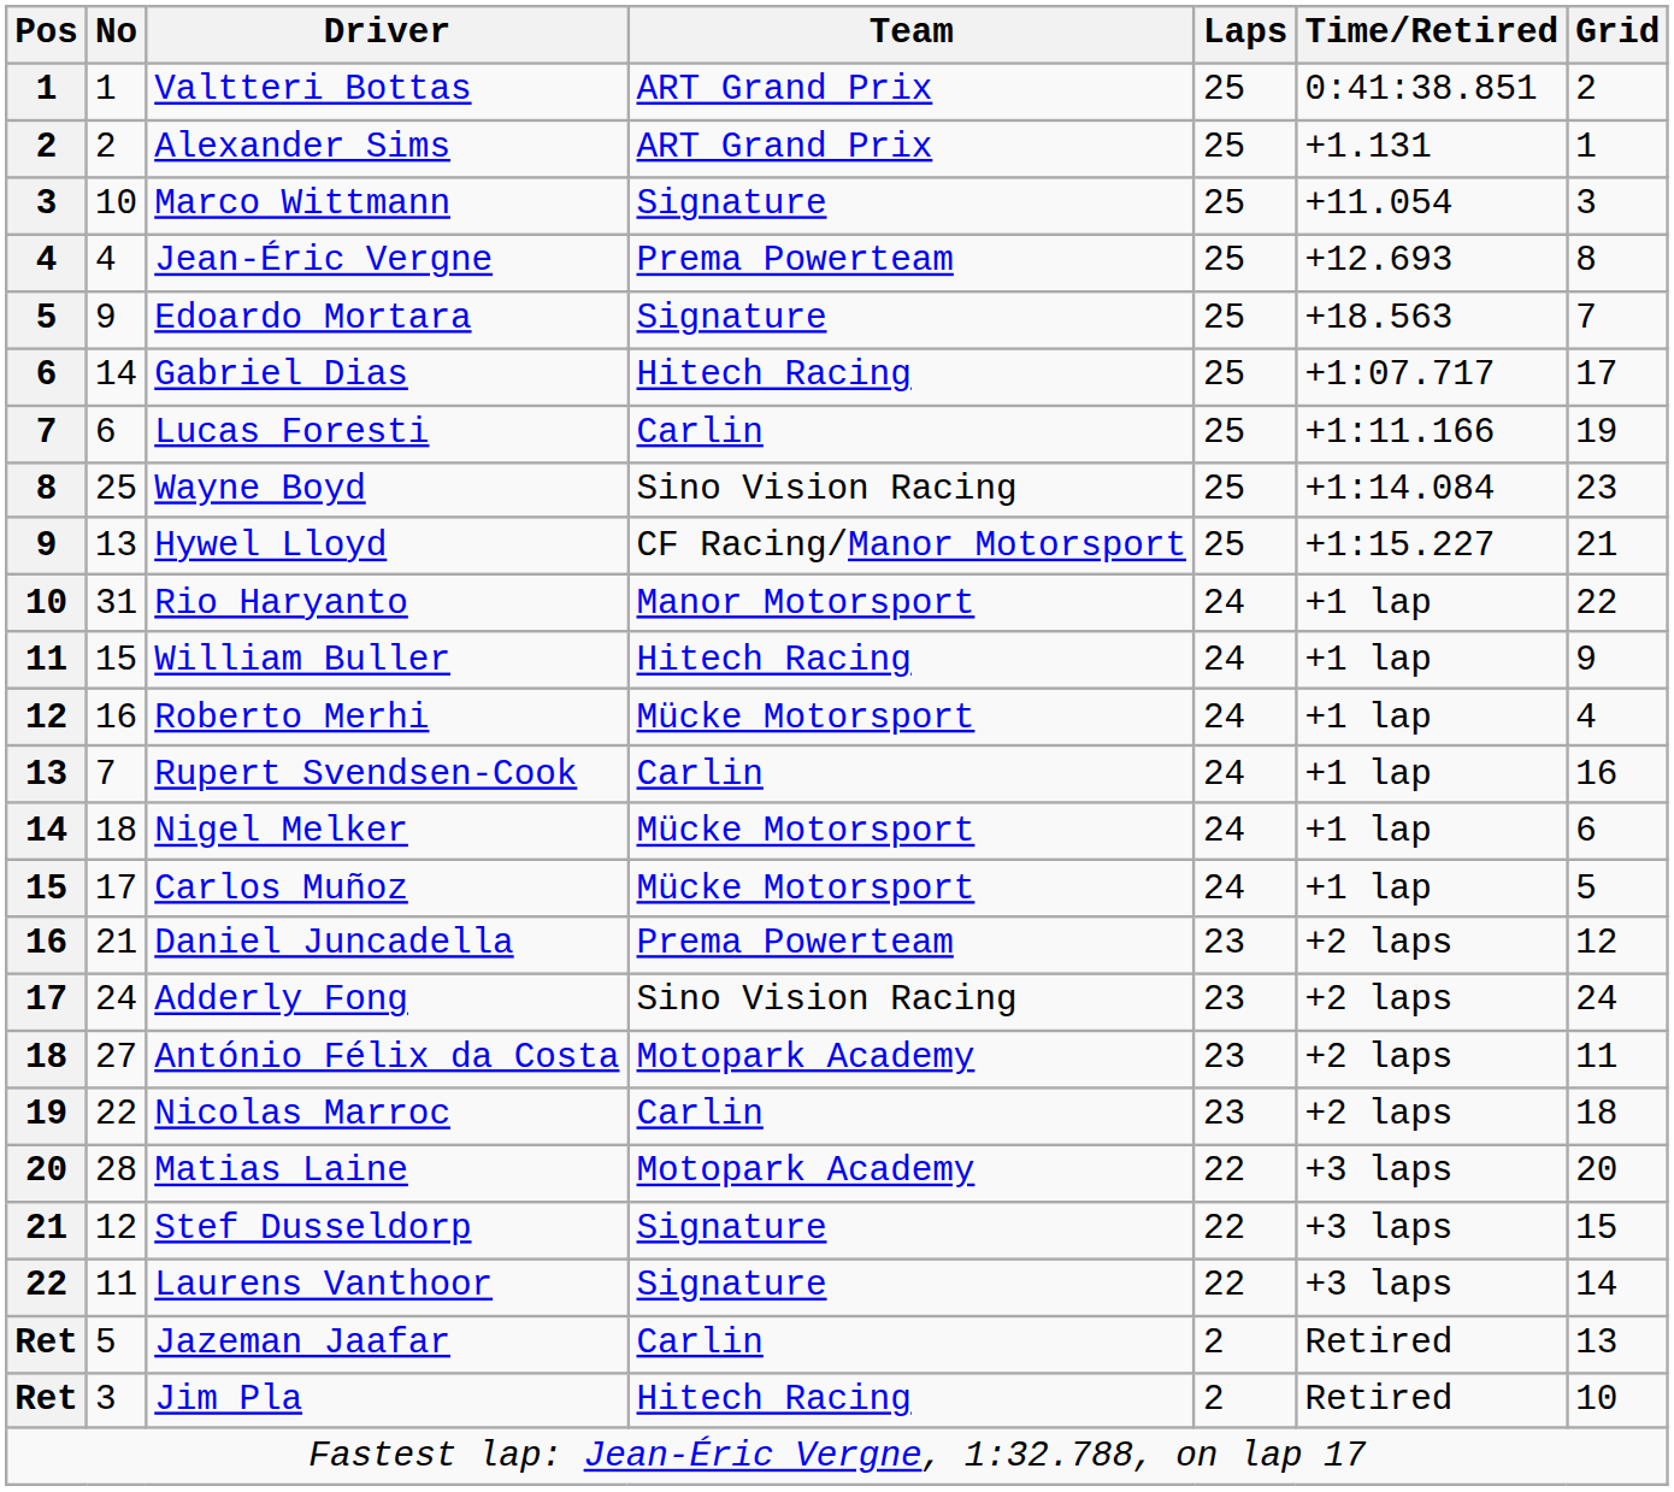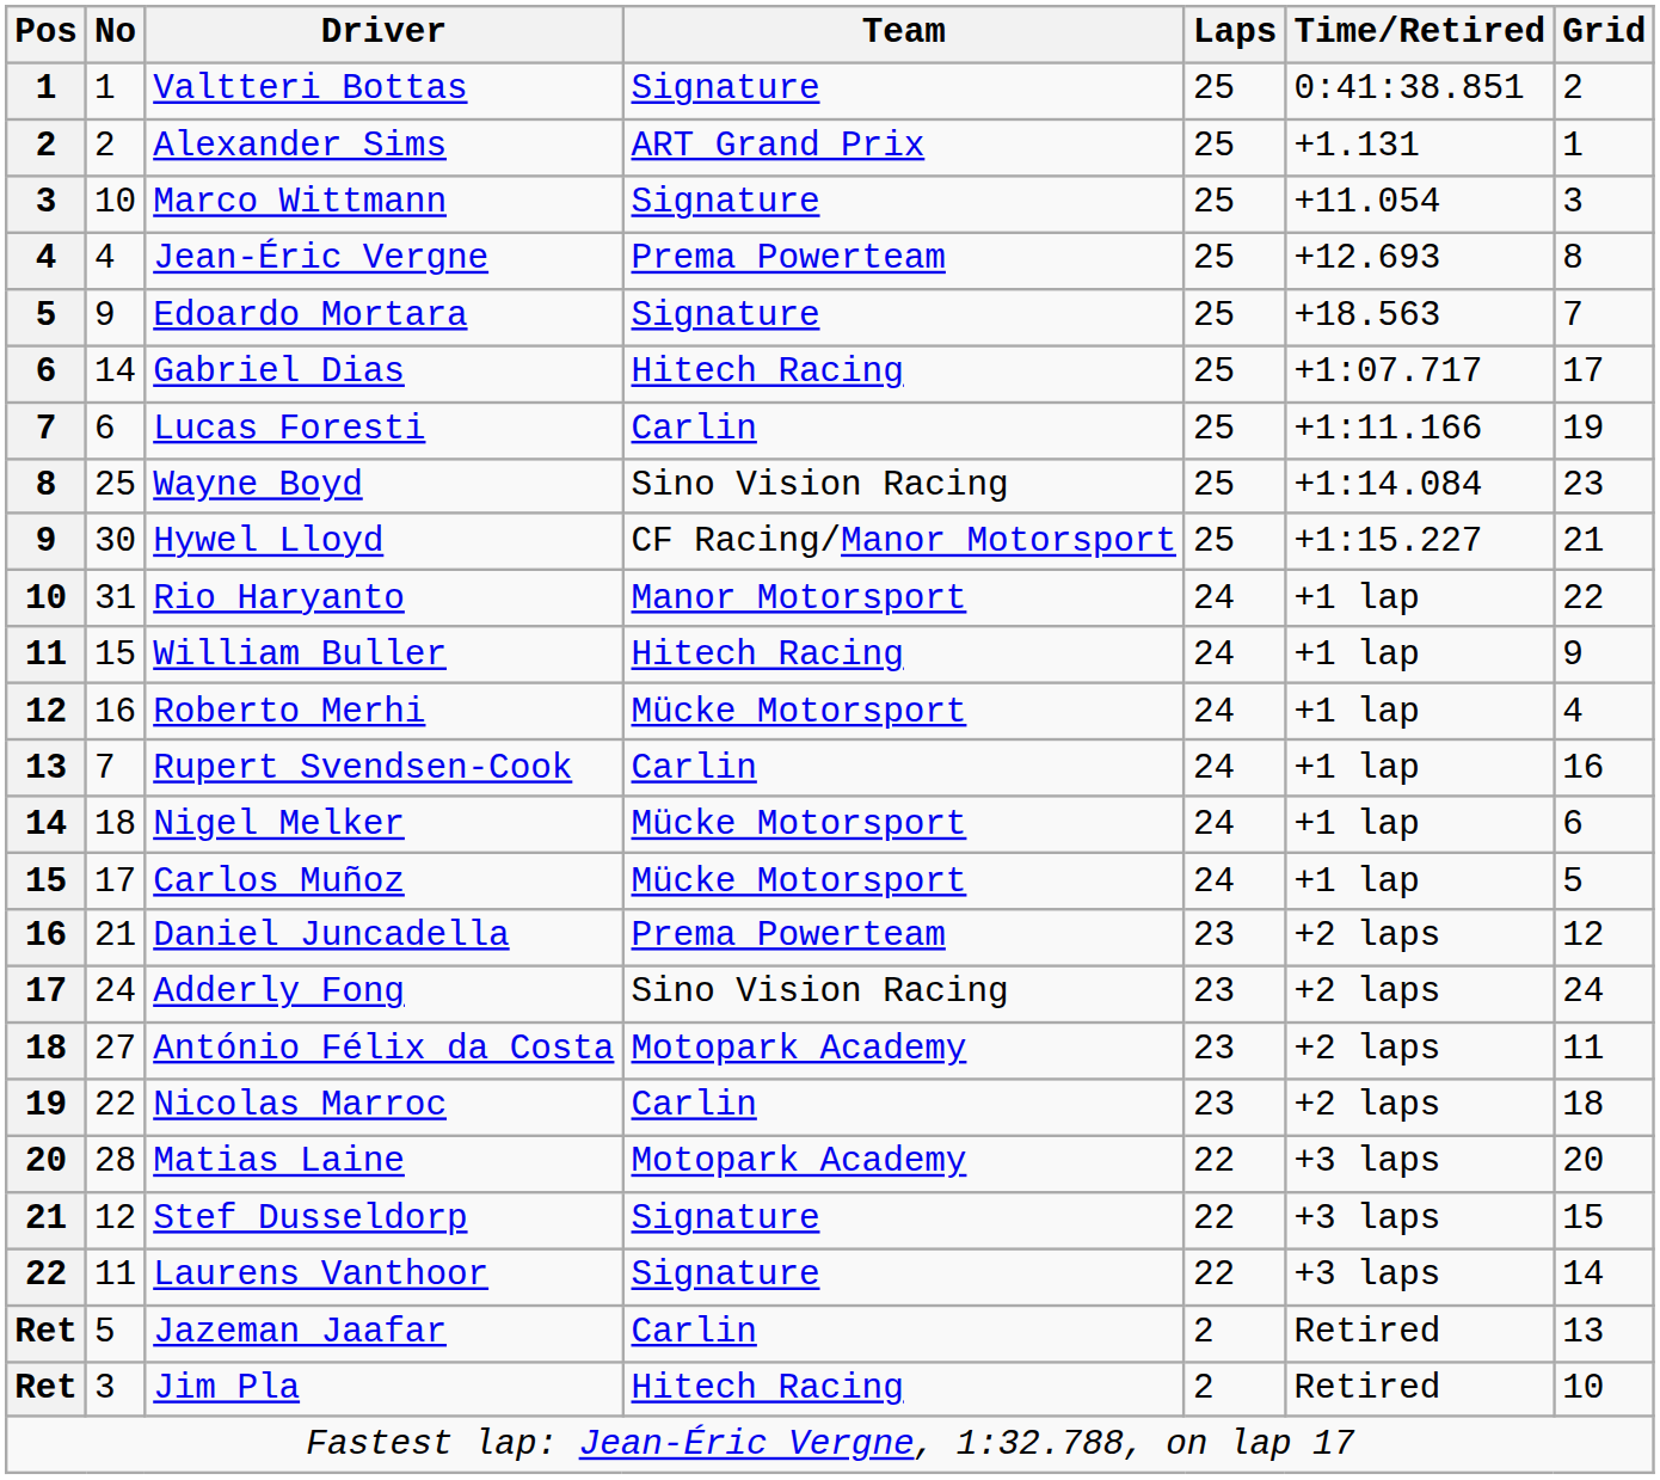 <table class="wikitable" style="font-size:95%">
 <tr>
 <th>Pos</th>
 <th>No</th>
 <th>Driver</th>
 <th>Team</th>
 <th>Laps</th>
 <th>Time/Retired</th>
 <th>Grid</th>
 </tr>
 <tr>
 <th>1</th>
 <td>1</td>
 <td> <a href='#'>Valtteri Bottas</a></td>
-<td><a href='#'>ART Grand Prix</a></td>
+<td><a href='#'>Signature</a></td>
 <td>25</td>
 <td>0:41:38.851</td>
 <td>2</td>
 </tr>
 <tr>
 <th>2</th>
 <td>2</td>
 <td> <a href='#'>Alexander Sims</a></td>
 <td><a href='#'>ART Grand Prix</a></td>
 <td>25</td>
 <td>+1.131</td>
 <td>1</td>
 </tr>
 <tr>
 <th>3</th>
 <td>10</td>
 <td> <a href='#'>Marco Wittmann</a></td>
 <td><a href='#'>Signature</a></td>
 <td>25</td>
 <td>+11.054</td>
 <td>3</td>
 </tr>
 <tr>
 <th>4</th>
 <td>4</td>
 <td> <a href='#'>Jean-Éric Vergne</a></td>
 <td><a href='#'>Prema Powerteam</a></td>
 <td>25</td>
 <td>+12.693</td>
 <td>8</td>
 </tr>
 <tr>
 <th>5</th>
 <td>9</td>
 <td> <a href='#'>Edoardo Mortara</a></td>
 <td><a href='#'>Signature</a></td>
 <td>25</td>
 <td>+18.563</td>
 <td>7</td>
 </tr>
 <tr>
 <th>6</th>
 <td>14</td>
 <td> <a href='#'>Gabriel Dias</a></td>
 <td><a href='#'>Hitech Racing</a></td>
 <td>25</td>
 <td>+1:07.717</td>
 <td>17</td>
 </tr>
 <tr>
 <th>7</th>
 <td>6</td>
 <td> <a href='#'>Lucas Foresti</a></td>
 <td><a href='#'>Carlin</a></td>
 <td>25</td>
 <td>+1:11.166</td>
 <td>19</td>
 </tr>
 <tr>
 <th>8</th>
 <td>25</td>
 <td> <a href='#'>Wayne Boyd</a></td>
 <td>Sino Vision Racing</td>
 <td>25</td>
 <td>+1:14.084</td>
 <td>23</td>
 </tr>
 <tr>
 <th>9</th>
-<td>13</td>
+<td>30</td>
 <td> <a href='#'>Hywel Lloyd</a></td>
 <td>CF Racing/<a href='#'>Manor Motorsport</a></td>
 <td>25</td>
 <td>+1:15.227</td>
 <td>21</td>
 </tr>
 <tr>
 <th>10</th>
 <td>31</td>
 <td> <a href='#'>Rio Haryanto</a></td>
 <td><a href='#'>Manor Motorsport</a></td>
 <td>24</td>
 <td>+1 lap</td>
 <td>22</td>
 </tr>
 <tr>
 <th>11</th>
 <td>15</td>
 <td> <a href='#'>William Buller</a></td>
 <td><a href='#'>Hitech Racing</a></td>
 <td>24</td>
 <td>+1 lap</td>
 <td>9</td>
 </tr>
 <tr>
 <th>12</th>
 <td>16</td>
 <td> <a href='#'>Roberto Merhi</a></td>
 <td><a href='#'>Mücke Motorsport</a></td>
 <td>24</td>
 <td>+1 lap</td>
 <td>4</td>
 </tr>
 <tr>
 <th>13</th>
 <td>7</td>
 <td> <a href='#'>Rupert Svendsen-Cook</a></td>
 <td><a href='#'>Carlin</a></td>
 <td>24</td>
 <td>+1 lap</td>
 <td>16</td>
 </tr>
 <tr>
 <th>14</th>
 <td>18</td>
 <td> <a href='#'>Nigel Melker</a></td>
 <td><a href='#'>Mücke Motorsport</a></td>
 <td>24</td>
 <td>+1 lap</td>
 <td>6</td>
 </tr>
 <tr>
 <th>15</th>
 <td>17</td>
 <td> <a href='#'>Carlos Muñoz</a></td>
 <td><a href='#'>Mücke Motorsport</a></td>
 <td>24</td>
 <td>+1 lap</td>
 <td>5</td>
 </tr>
 <tr>
 <th>16</th>
 <td>21</td>
 <td> <a href='#'>Daniel Juncadella</a></td>
 <td><a href='#'>Prema Powerteam</a></td>
 <td>23</td>
 <td>+2 laps</td>
 <td>12</td>
 </tr>
 <tr>
 <th>17</th>
 <td>24</td>
 <td> <a href='#'>Adderly Fong</a></td>
 <td>Sino Vision Racing</td>
 <td>23</td>
 <td>+2 laps</td>
 <td>24</td>
 </tr>
 <tr>
 <th>18</th>
 <td>27</td>
 <td> <a href='#'>António Félix da Costa</a></td>
 <td><a href='#'>Motopark Academy</a></td>
 <td>23</td>
 <td>+2 laps</td>
 <td>11</td>
 </tr>
 <tr>
 <th>19</th>
 <td>22</td>
 <td> <a href='#'>Nicolas Marroc</a></td>
 <td><a href='#'>Carlin</a></td>
 <td>23</td>
 <td>+2 laps</td>
 <td>18</td>
 </tr>
 <tr>
 <th>20</th>
 <td>28</td>
 <td> <a href='#'>Matias Laine</a></td>
 <td><a href='#'>Motopark Academy</a></td>
 <td>22</td>
 <td>+3 laps</td>
 <td>20</td>
 </tr>
 <tr>
 <th>21</th>
 <td>12</td>
 <td> <a href='#'>Stef Dusseldorp</a></td>
 <td><a href='#'>Signature</a></td>
 <td>22</td>
 <td>+3 laps</td>
 <td>15</td>
 </tr>
 <tr>
 <th>22</th>
 <td>11</td>
 <td> <a href='#'>Laurens Vanthoor</a></td>
 <td><a href='#'>Signature</a></td>
 <td>22</td>
 <td>+3 laps</td>
 <td>14</td>
 </tr>
 <tr>
 <th>Ret</th>
 <td>5</td>
 <td> <a href='#'>Jazeman Jaafar</a></td>
 <td><a href='#'>Carlin</a></td>
 <td>2</td>
 <td>Retired</td>
 <td>13</td>
 </tr>
 <tr>
 <th>Ret</th>
 <td>3</td>
 <td> <a href='#'>Jim Pla</a></td>
 <td><a href='#'>Hitech Racing</a></td>
 <td>2</td>
 <td>Retired</td>
 <td>10</td>
 </tr>
 <tr>
 <td colspan=7 align=center><em>Fastest lap: <a href='#'>Jean-Éric Vergne</a>, 1:32.788,  on lap 17</em></td>
 </tr>
 </table>
